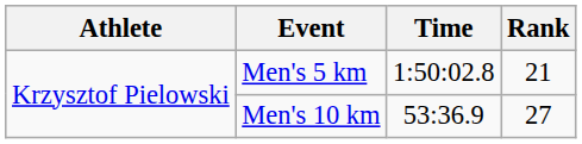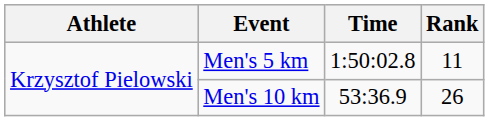 <table class="wikitable" style="font-size:90%;">
 <tr>
 <th>Athlete</th>
 <th>Event</th>
 <th>Time</th>
 <th>Rank</th>
 </tr>
 <tr align=center>
 <td align=left rowspan=2><a href='#'>Krzysztof Pielowski</a></td>
 <td align=left><a href='#'>Men's 5 km</a></td>
 <td>1:50:02.8</td>
-<td>21</td>
+<td>11</td>
 </tr>
 <tr align=center>
 <td align=left><a href='#'>Men's 10 km</a></td>
 <td>53:36.9</td>
-<td>27</td>
+<td>26</td>
 </tr>
 </table>
